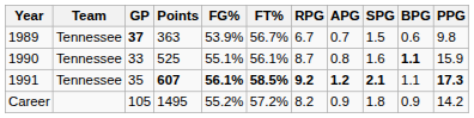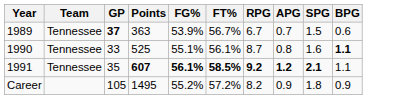 <table class="wikitable">
 <tr>
 <th>Year</th>
 <th>Team</th>
 <th>GP</th>
 <th>Points</th>
 <th>FG%</th>
 <th>FT%</th>
 <th>RPG</th>
 <th>APG</th>
 <th>SPG</th>
 <th>BPG</th>
-<th>PPG</th>
 </tr>
 <tr>
 <td>1989</td>
 <td>Tennessee</td>
 <td><strong>37</strong></td>
 <td>363</td>
 <td>53.9%</td>
 <td>56.7%</td>
 <td>6.7</td>
 <td>0.7</td>
 <td>1.5</td>
 <td>0.6</td>
-<td>9.8</td>
 </tr>
 <tr>
 <td>1990</td>
 <td>Tennessee</td>
 <td>33</td>
 <td>525</td>
 <td>55.1%</td>
 <td>56.1%</td>
 <td>8.7</td>
 <td>0.8</td>
 <td>1.6</td>
 <td><strong>1.1</strong></td>
-<td>15.9</td>
 </tr>
 <tr>
 <td>1991</td>
 <td>Tennessee</td>
 <td>35</td>
 <td><strong>607</strong></td>
 <td><strong>56.1%</strong></td>
 <td><strong>58.5%</strong></td>
 <td><strong>9.2</strong></td>
 <td><strong>1.2</strong></td>
 <td><strong>2.1</strong></td>
 <td>1.1</td>
-<td><strong>17.3</strong></td>
 </tr>
 <tr>
 <td>Career</td>
 <td></td>
 <td>105</td>
 <td>1495</td>
 <td>55.2%</td>
 <td>57.2%</td>
 <td>8.2</td>
 <td>0.9</td>
 <td>1.8</td>
 <td>0.9</td>
-<td>14.2</td>
 </tr>
 </table>
